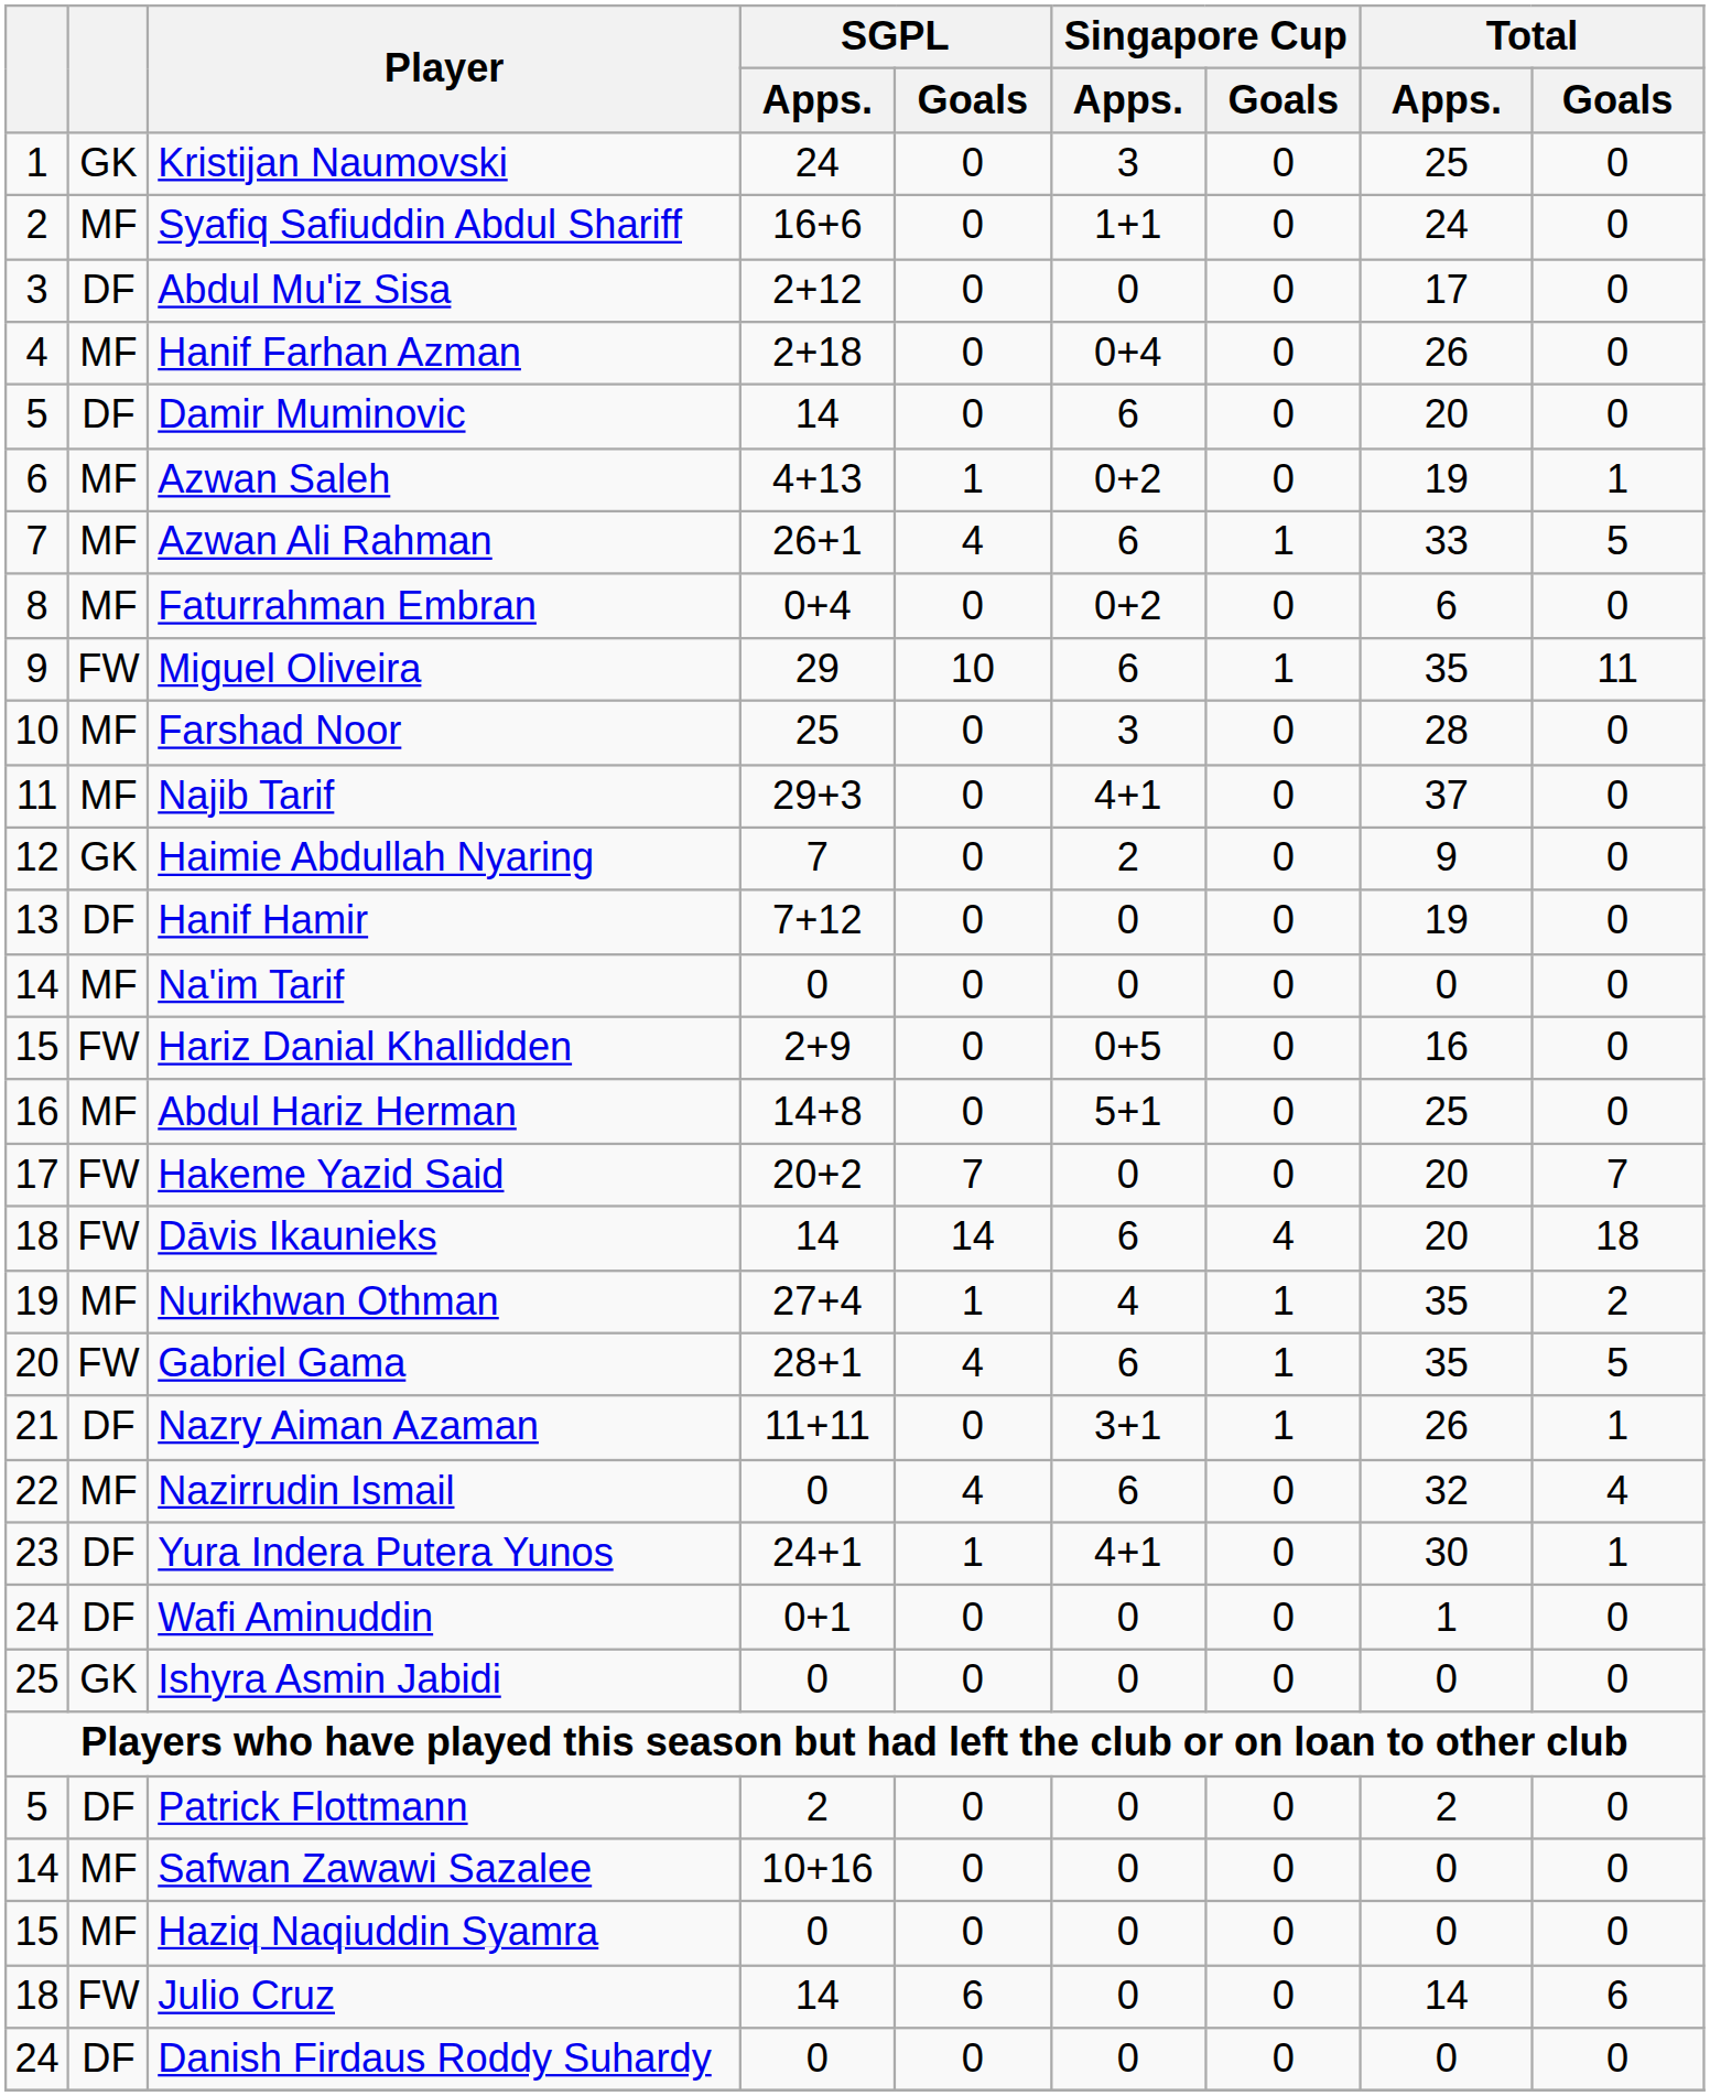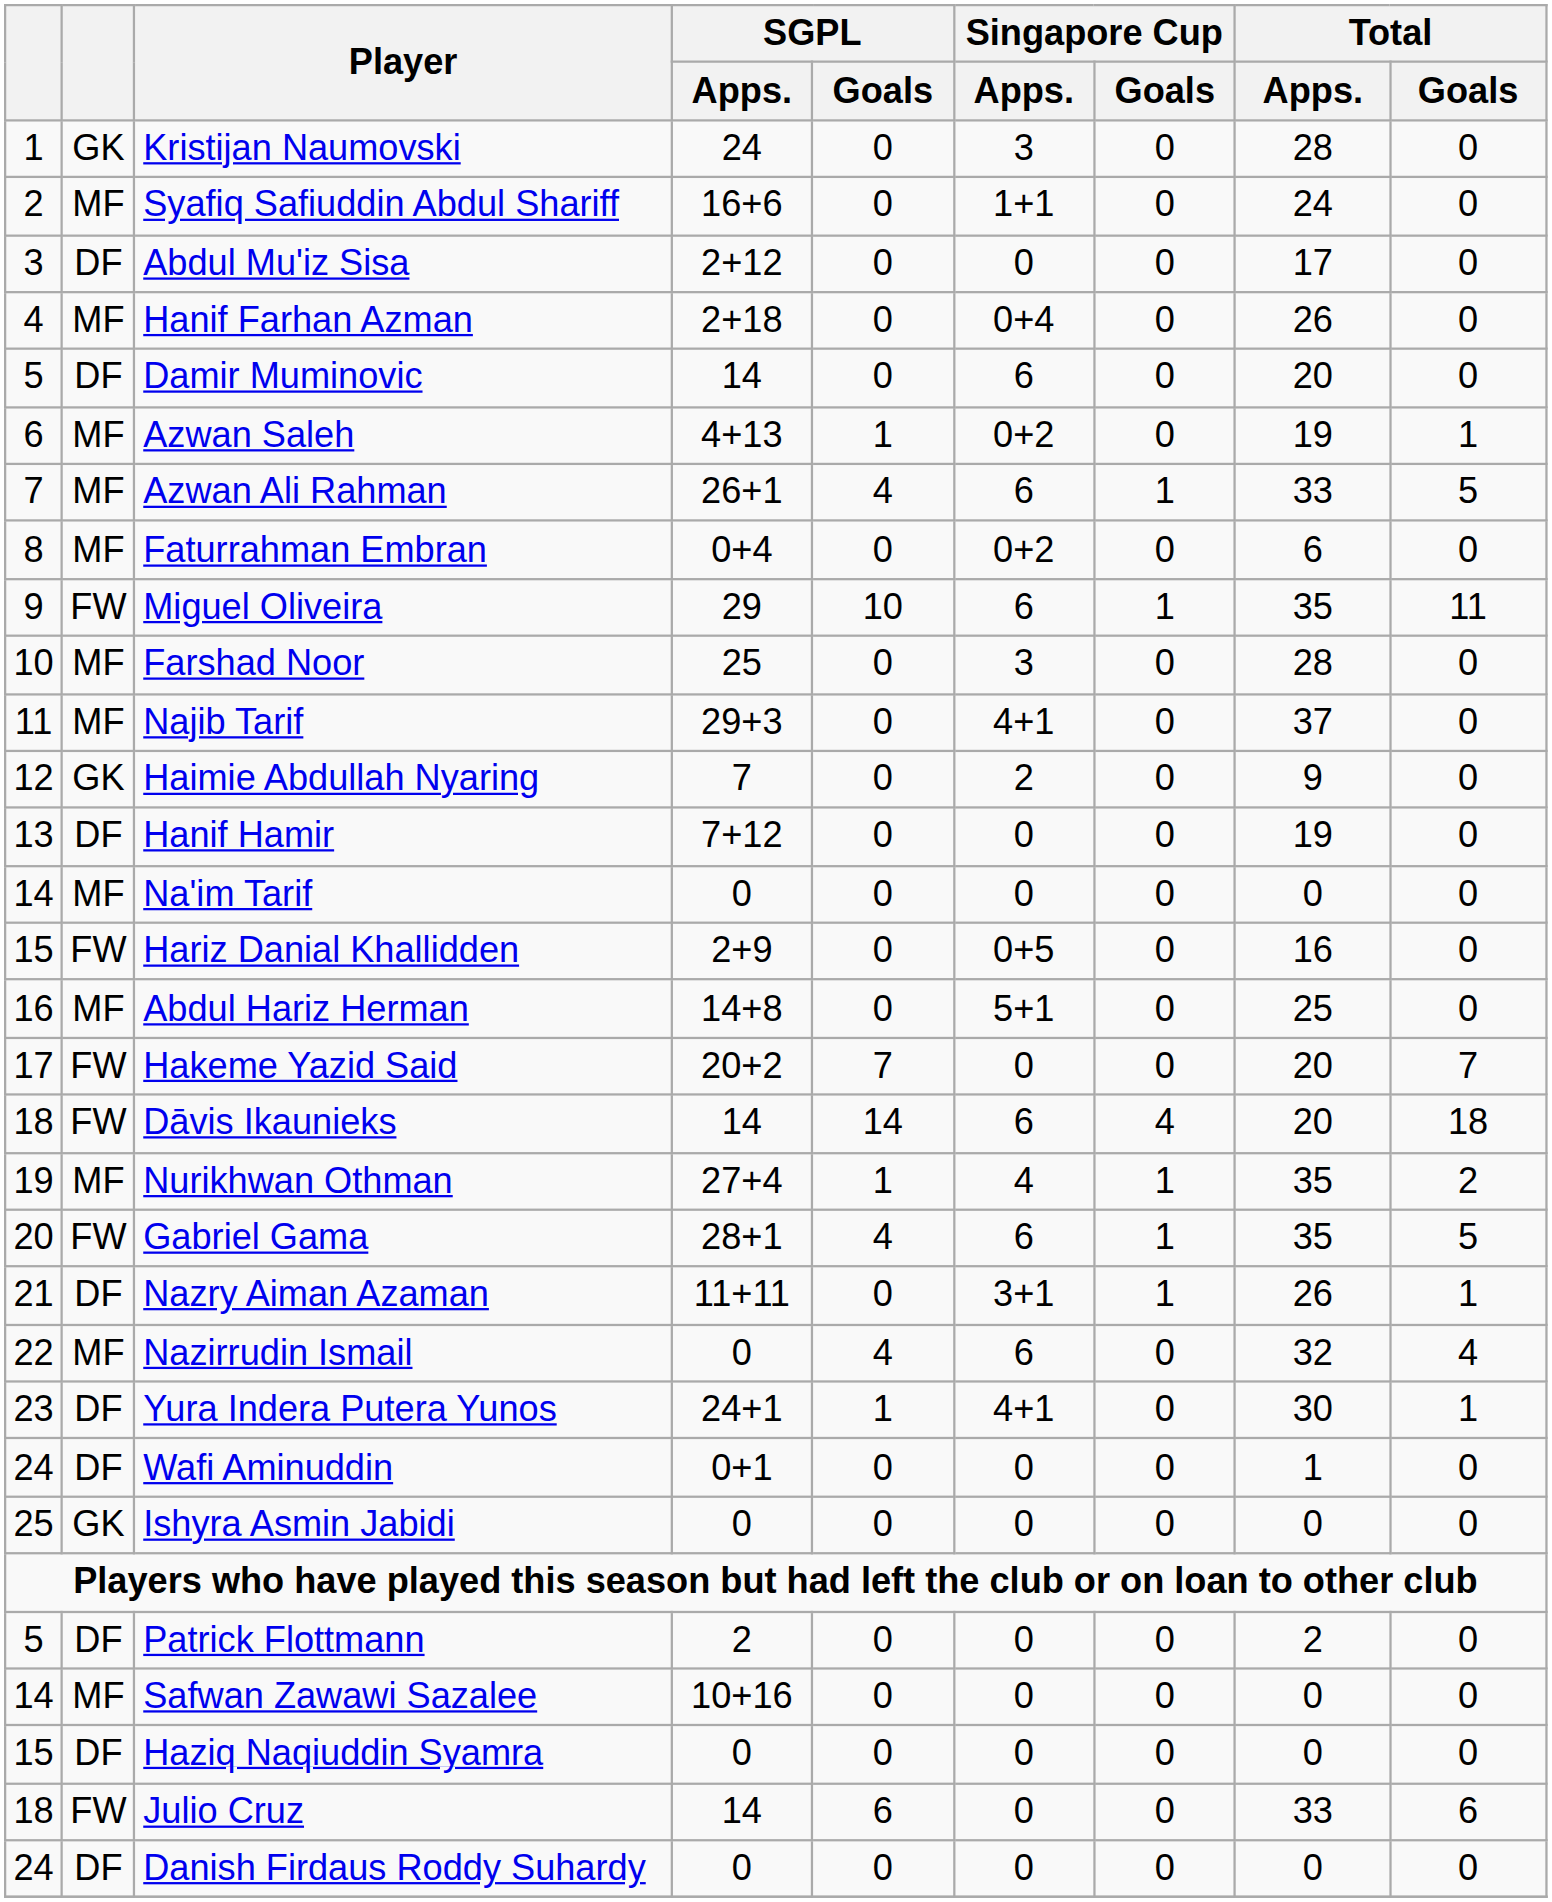 <table class="wikitable" style="text-align:center; font-size:100%; width:600;">
 <tr>
 <th rowspan=2></th>
 <th rowspan=2></th>
 <th rowspan=2 width="230">Player</th>
 <th colspan=2 width="110">SGPL</th>
 <th colspan=2 width="110">Singapore Cup</th>
 <th colspan=2 width="130">Total</th>
 </tr>
 <tr>
 <th width="55">Apps.</th>
 <th width="55">Goals</th>
 <th width="55">Apps.</th>
 <th width="55">Goals</th>
 <th width="55">Apps.</th>
 <th width="55">Goals</th>
 </tr>
 <tr>
 <td>1</td>
 <td>GK</td>
 <td align="left"> <a href='#'>Kristijan Naumovski</a></td>
 <td>24</td>
 <td>0</td>
 <td>3</td>
 <td>0</td>
-<td>25</td>
+<td>28</td>
 <td>0</td>
 </tr>
 <tr>
 <td>2</td>
 <td>MF</td>
 <td align="left"> <a href='#'>Syafiq Safiuddin Abdul Shariff</a></td>
 <td>16+6</td>
 <td>0</td>
 <td>1+1</td>
 <td>0</td>
 <td>24</td>
 <td>0</td>
 </tr>
 <tr>
 <td>3</td>
 <td>DF</td>
 <td align="left"> <a href='#'>Abdul Mu'iz Sisa</a></td>
 <td>2+12</td>
 <td>0</td>
 <td>0</td>
 <td>0</td>
 <td>17</td>
 <td>0</td>
 </tr>
 <tr>
 <td>4</td>
 <td>MF</td>
 <td align="left"> <a href='#'>Hanif Farhan Azman</a></td>
 <td>2+18</td>
 <td>0</td>
 <td>0+4</td>
 <td>0</td>
 <td>26</td>
 <td>0</td>
 </tr>
 <tr>
 <td>5</td>
 <td>DF</td>
 <td align="left"> <a href='#'>Damir Muminovic</a></td>
 <td>14</td>
 <td>0</td>
 <td>6</td>
 <td>0</td>
 <td>20</td>
 <td>0</td>
 </tr>
 <tr>
 <td>6</td>
 <td>MF</td>
 <td align="left"> <a href='#'>Azwan Saleh</a></td>
 <td>4+13</td>
 <td>1</td>
 <td>0+2</td>
 <td>0</td>
 <td>19</td>
 <td>1</td>
 </tr>
 <tr>
 <td>7</td>
 <td>MF</td>
 <td align="left"> <a href='#'>Azwan Ali Rahman</a></td>
 <td>26+1</td>
 <td>4</td>
 <td>6</td>
 <td>1</td>
 <td>33</td>
 <td>5</td>
 </tr>
 <tr>
 <td>8</td>
 <td>MF</td>
 <td align="left"> <a href='#'>Faturrahman Embran</a></td>
 <td>0+4</td>
 <td>0</td>
 <td>0+2</td>
 <td>0</td>
 <td>6</td>
 <td>0</td>
 </tr>
 <tr>
 <td>9</td>
 <td>FW</td>
 <td align="left"> <a href='#'>Miguel Oliveira</a></td>
 <td>29</td>
 <td>10</td>
 <td>6</td>
 <td>1</td>
 <td>35</td>
 <td>11</td>
 </tr>
 <tr>
 <td>10</td>
 <td>MF</td>
 <td align="left"> <a href='#'>Farshad Noor</a></td>
 <td>25</td>
 <td>0</td>
 <td>3</td>
 <td>0</td>
 <td>28</td>
 <td>0</td>
 </tr>
 <tr>
 <td>11</td>
 <td>MF</td>
 <td align="left"> <a href='#'>Najib Tarif</a></td>
 <td>29+3</td>
 <td>0</td>
 <td>4+1</td>
 <td>0</td>
 <td>37</td>
 <td>0</td>
 </tr>
 <tr>
 <td>12</td>
 <td>GK</td>
 <td align="left"> <a href='#'>Haimie Abdullah Nyaring</a></td>
 <td>7</td>
 <td>0</td>
 <td>2</td>
 <td>0</td>
 <td>9</td>
 <td>0</td>
 </tr>
 <tr>
 <td>13</td>
 <td>DF</td>
 <td align="left"> <a href='#'>Hanif Hamir</a></td>
 <td>7+12</td>
 <td>0</td>
 <td>0</td>
 <td>0</td>
 <td>19</td>
 <td>0</td>
 </tr>
 <tr>
 <td>14</td>
 <td>MF</td>
 <td align="left"> <a href='#'>Na'im Tarif</a></td>
 <td>0</td>
 <td>0</td>
 <td>0</td>
 <td>0</td>
 <td>0</td>
 <td>0</td>
 </tr>
 <tr>
 <td>15</td>
 <td>FW</td>
 <td align="left"> <a href='#'>Hariz Danial Khallidden</a></td>
 <td>2+9</td>
 <td>0</td>
 <td>0+5</td>
 <td>0</td>
 <td>16</td>
 <td>0</td>
 </tr>
 <tr>
 <td>16</td>
 <td>MF</td>
 <td align="left"> <a href='#'>Abdul Hariz Herman</a></td>
 <td>14+8</td>
 <td>0</td>
 <td>5+1</td>
 <td>0</td>
 <td>25</td>
 <td>0</td>
 </tr>
 <tr>
 <td>17</td>
 <td>FW</td>
 <td align="left"> <a href='#'>Hakeme Yazid Said</a></td>
 <td>20+2</td>
 <td>7</td>
 <td>0</td>
 <td>0</td>
 <td>20</td>
 <td>7</td>
 </tr>
 <tr>
 <td>18</td>
 <td>FW</td>
 <td align="left"> <a href='#'>Dāvis Ikaunieks</a></td>
 <td>14</td>
 <td>14</td>
 <td>6</td>
 <td>4</td>
 <td>20</td>
 <td>18</td>
 </tr>
 <tr>
 <td>19</td>
 <td>MF</td>
 <td align="left"> <a href='#'>Nurikhwan Othman</a></td>
 <td>27+4</td>
 <td>1</td>
 <td>4</td>
 <td>1</td>
 <td>35</td>
 <td>2</td>
 </tr>
 <tr>
 <td>20</td>
 <td>FW</td>
 <td align="left"> <a href='#'>Gabriel Gama</a></td>
 <td>28+1</td>
 <td>4</td>
 <td>6</td>
 <td>1</td>
 <td>35</td>
 <td>5</td>
 </tr>
 <tr>
 <td>21</td>
 <td>DF</td>
 <td align="left"> <a href='#'>Nazry Aiman Azaman</a></td>
 <td>11+11</td>
 <td>0</td>
 <td>3+1</td>
 <td>1</td>
 <td>26</td>
 <td>1</td>
 </tr>
 <tr>
 <td>22</td>
 <td>MF</td>
 <td align="left"> <a href='#'>Nazirrudin Ismail</a></td>
 <td>0</td>
 <td>4</td>
 <td>6</td>
 <td>0</td>
 <td>32</td>
 <td>4</td>
 </tr>
 <tr>
 <td>23</td>
 <td>DF</td>
 <td align="left"> <a href='#'>Yura Indera Putera Yunos</a></td>
 <td>24+1</td>
 <td>1</td>
 <td>4+1</td>
 <td>0</td>
 <td>30</td>
 <td>1</td>
 </tr>
 <tr>
 <td>24</td>
 <td>DF</td>
 <td align="left"> <a href='#'>Wafi Aminuddin</a></td>
 <td>0+1</td>
 <td>0</td>
 <td>0</td>
 <td>0</td>
 <td>1</td>
 <td>0</td>
 </tr>
 <tr>
 <td>25</td>
 <td>GK</td>
 <td align="left"> <a href='#'>Ishyra Asmin Jabidi</a></td>
 <td>0</td>
 <td>0</td>
 <td>0</td>
 <td>0</td>
 <td>0</td>
 <td>0</td>
 </tr>
 <tr>
 <td colspan="17"><strong>Players who have played this season but had left the club or on loan to other club</strong></td>
 </tr>
 <tr>
 <td>5</td>
 <td>DF</td>
 <td align="left"> <a href='#'>Patrick Flottmann</a></td>
 <td>2</td>
 <td>0</td>
 <td>0</td>
 <td>0</td>
 <td>2</td>
 <td>0</td>
 </tr>
 <tr>
 <td>14</td>
 <td>MF</td>
 <td align="left"> <a href='#'>Safwan Zawawi Sazalee</a></td>
 <td>10+16</td>
 <td>0</td>
 <td>0</td>
 <td>0</td>
 <td>0</td>
 <td>0</td>
 </tr>
 <tr>
 <td>15</td>
-<td>MF</td>
+<td>DF</td>
 <td align="left"> <a href='#'>Haziq Naqiuddin Syamra</a></td>
 <td>0</td>
 <td>0</td>
 <td>0</td>
 <td>0</td>
 <td>0</td>
 <td>0</td>
 </tr>
 <tr>
 <td>18</td>
 <td>FW</td>
 <td align="left"> <a href='#'>Julio Cruz</a></td>
 <td>14</td>
 <td>6</td>
 <td>0</td>
 <td>0</td>
-<td>14</td>
+<td>33</td>
 <td>6</td>
 </tr>
 <tr>
 <td>24</td>
 <td>DF</td>
 <td align="left"> <a href='#'>Danish Firdaus Roddy Suhardy</a></td>
 <td>0</td>
 <td>0</td>
 <td>0</td>
 <td>0</td>
 <td>0</td>
 <td>0</td>
 </tr>
 <tr>
 </tr>
 </table>
